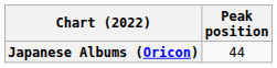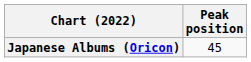 <table class="wikitable plainrowheaders" style="text-align:center">
 <tr>
 <th scope="col">Chart (2022)</th>
 <th scope="col">Peak<br>position</th>
 </tr>
 <tr>
 <th scope="row">Japanese Albums (<a href='#'>Oricon</a>)</th>
-<td>44</td>
+<td>45</td>
 </tr>
 </table>
